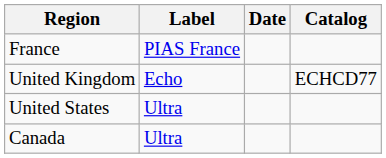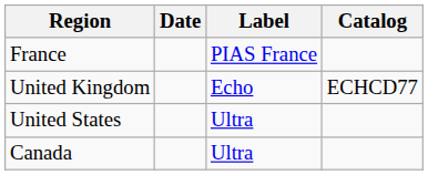 <table class="wikitable">
 <tr>
 <th>Region</th>
+<th>Date</th>
 <th>Label</th>
-<th>Date</th>
 <th>Catalog</th>
 </tr>
 <tr>
 <td>France</td>
+<td align="left"></td>
 <td><a href='#'>PIAS France</a></td>
-<td align="left"></td>
 <td align="center"></td>
 </tr>
 <tr>
 <td>United Kingdom</td>
+<td align="left"></td>
 <td><a href='#'>Echo</a></td>
-<td align="left"></td>
 <td align="center">ECHCD77</td>
 </tr>
 <tr>
 <td>United States</td>
+<td align="left"></td>
 <td><a href='#'>Ultra</a></td>
-<td align="left"></td>
 <td align="center"></td>
 </tr>
 <tr>
 <td>Canada</td>
+<td align="left"></td>
 <td><a href='#'>Ultra</a></td>
-<td align="left"></td>
 <td align="center"></td>
 </tr>
 </table>
